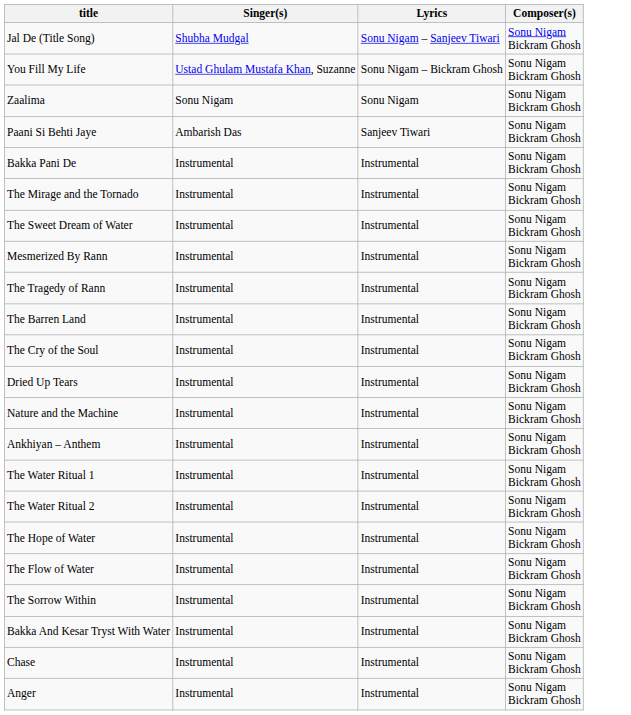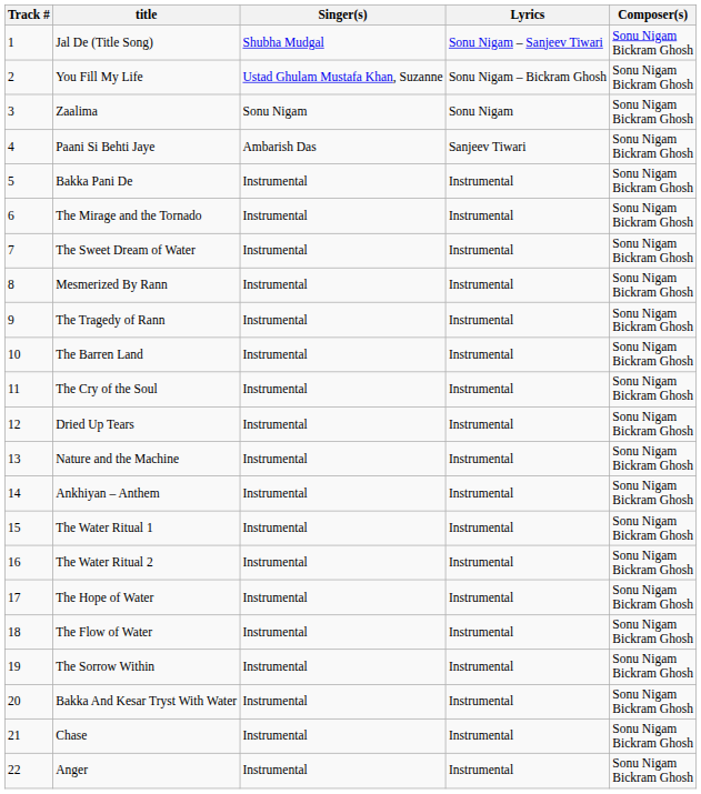 <table class="wikitable">
 <tr>
+<th>Track #</th>
 <th>title</th>
 <th>Singer(s)</th>
 <th>Lyrics</th>
 <th>Composer(s)</th>
 </tr>
 <tr>
+<td>1</td>
 <td>Jal De (Title Song)</td>
 <td><a href='#'>Shubha Mudgal</a></td>
 <td><a href='#'>Sonu Nigam</a> – <a href='#'>Sanjeev Tiwari</a></td>
 <td><a href='#'>Sonu Nigam</a> <br> Bickram Ghosh</td>
 </tr>
 <tr>
+<td>2</td>
 <td>You Fill My Life</td>
 <td><a href='#'>Ustad Ghulam Mustafa Khan</a>, Suzanne</td>
 <td>Sonu Nigam – Bickram Ghosh</td>
 <td>Sonu Nigam<br>Bickram Ghosh</td>
 </tr>
 <tr>
+<td>3</td>
 <td>Zaalima</td>
 <td>Sonu Nigam</td>
 <td>Sonu Nigam</td>
 <td>Sonu Nigam<br>Bickram Ghosh</td>
 </tr>
 <tr>
+<td>4</td>
 <td>Paani Si Behti Jaye</td>
 <td>Ambarish Das</td>
 <td>Sanjeev Tiwari</td>
 <td>Sonu Nigam<br>Bickram Ghosh</td>
 </tr>
 <tr>
+<td>5</td>
 <td>Bakka Pani De</td>
 <td>Instrumental</td>
 <td>Instrumental</td>
 <td>Sonu Nigam<br>Bickram Ghosh</td>
 </tr>
 <tr>
+<td>6</td>
 <td>The Mirage and the Tornado</td>
 <td>Instrumental</td>
 <td>Instrumental</td>
 <td>Sonu Nigam<br>Bickram Ghosh</td>
 </tr>
 <tr>
+<td>7</td>
 <td>The Sweet Dream of Water</td>
 <td>Instrumental</td>
 <td>Instrumental</td>
 <td>Sonu Nigam<br>Bickram Ghosh</td>
 </tr>
 <tr>
+<td>8</td>
 <td>Mesmerized By Rann</td>
 <td>Instrumental</td>
 <td>Instrumental</td>
 <td>Sonu Nigam<br>Bickram Ghosh</td>
 </tr>
 <tr>
+<td>9</td>
 <td>The Tragedy of Rann</td>
 <td>Instrumental</td>
 <td>Instrumental</td>
 <td>Sonu Nigam<br>Bickram Ghosh</td>
 </tr>
 <tr>
+<td>10</td>
 <td>The Barren Land</td>
 <td>Instrumental</td>
 <td>Instrumental</td>
 <td>Sonu Nigam<br>Bickram Ghosh</td>
 </tr>
 <tr>
+<td>11</td>
 <td>The Cry of the Soul</td>
 <td>Instrumental</td>
 <td>Instrumental</td>
 <td>Sonu Nigam<br>Bickram Ghosh</td>
 </tr>
 <tr>
+<td>12</td>
 <td>Dried Up Tears</td>
 <td>Instrumental</td>
 <td>Instrumental</td>
 <td>Sonu Nigam<br>Bickram Ghosh</td>
 </tr>
 <tr>
+<td>13</td>
 <td>Nature and the Machine</td>
 <td>Instrumental</td>
 <td>Instrumental</td>
 <td>Sonu Nigam<br>Bickram Ghosh</td>
 </tr>
 <tr>
+<td>14</td>
 <td>Ankhiyan – Anthem</td>
 <td>Instrumental</td>
 <td>Instrumental</td>
 <td>Sonu Nigam<br>Bickram Ghosh</td>
 </tr>
 <tr>
+<td>15</td>
 <td>The Water Ritual 1</td>
 <td>Instrumental</td>
 <td>Instrumental</td>
 <td>Sonu Nigam<br>Bickram Ghosh</td>
 </tr>
 <tr>
+<td>16</td>
 <td>The Water Ritual 2</td>
 <td>Instrumental</td>
 <td>Instrumental</td>
 <td>Sonu Nigam<br>Bickram Ghosh</td>
 </tr>
 <tr>
+<td>17</td>
 <td>The Hope of Water</td>
 <td>Instrumental</td>
 <td>Instrumental</td>
 <td>Sonu Nigam<br>Bickram Ghosh</td>
 </tr>
 <tr>
+<td>18</td>
 <td>The Flow of Water</td>
 <td>Instrumental</td>
 <td>Instrumental</td>
 <td>Sonu Nigam<br>Bickram Ghosh</td>
 </tr>
 <tr>
+<td>19</td>
 <td>The Sorrow Within</td>
 <td>Instrumental</td>
 <td>Instrumental</td>
 <td>Sonu Nigam<br>Bickram Ghosh</td>
 </tr>
 <tr>
+<td>20</td>
 <td>Bakka And Kesar Tryst With Water</td>
 <td>Instrumental</td>
 <td>Instrumental</td>
 <td>Sonu Nigam<br>Bickram Ghosh</td>
 </tr>
 <tr>
+<td>21</td>
 <td>Chase</td>
 <td>Instrumental</td>
 <td>Instrumental</td>
 <td>Sonu Nigam<br>Bickram Ghosh</td>
 </tr>
 <tr>
+<td>22</td>
 <td>Anger</td>
 <td>Instrumental</td>
 <td>Instrumental</td>
 <td>Sonu Nigam<br>Bickram Ghosh</td>
 </tr>
 </table>
